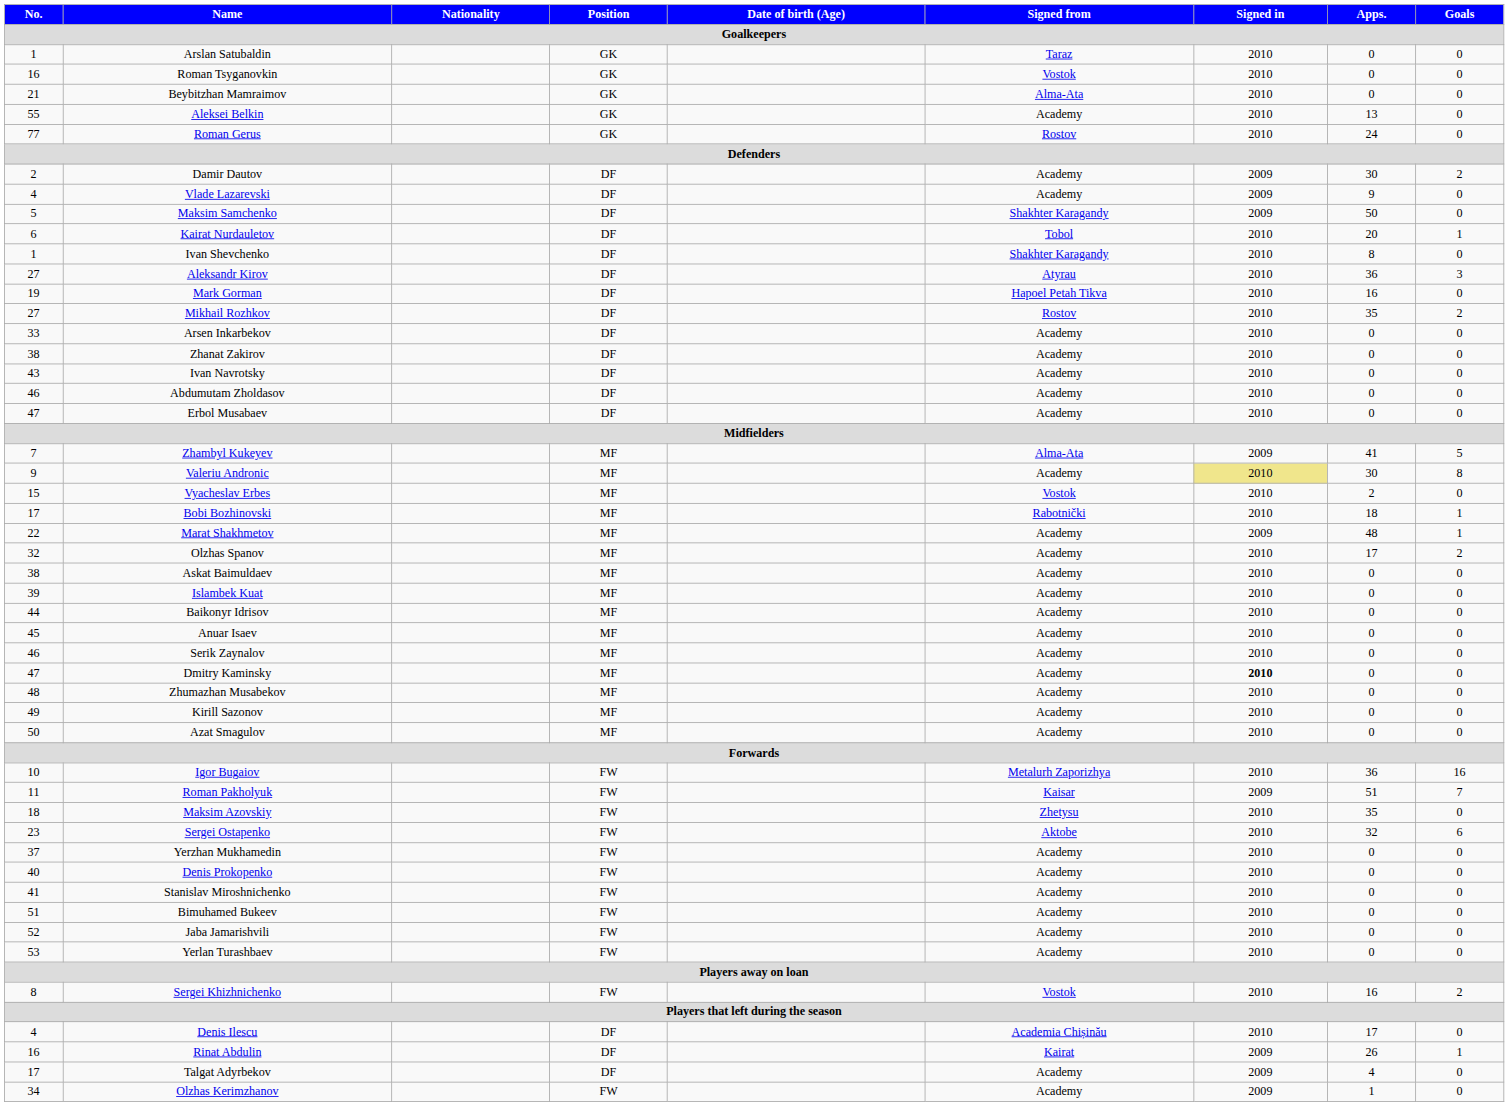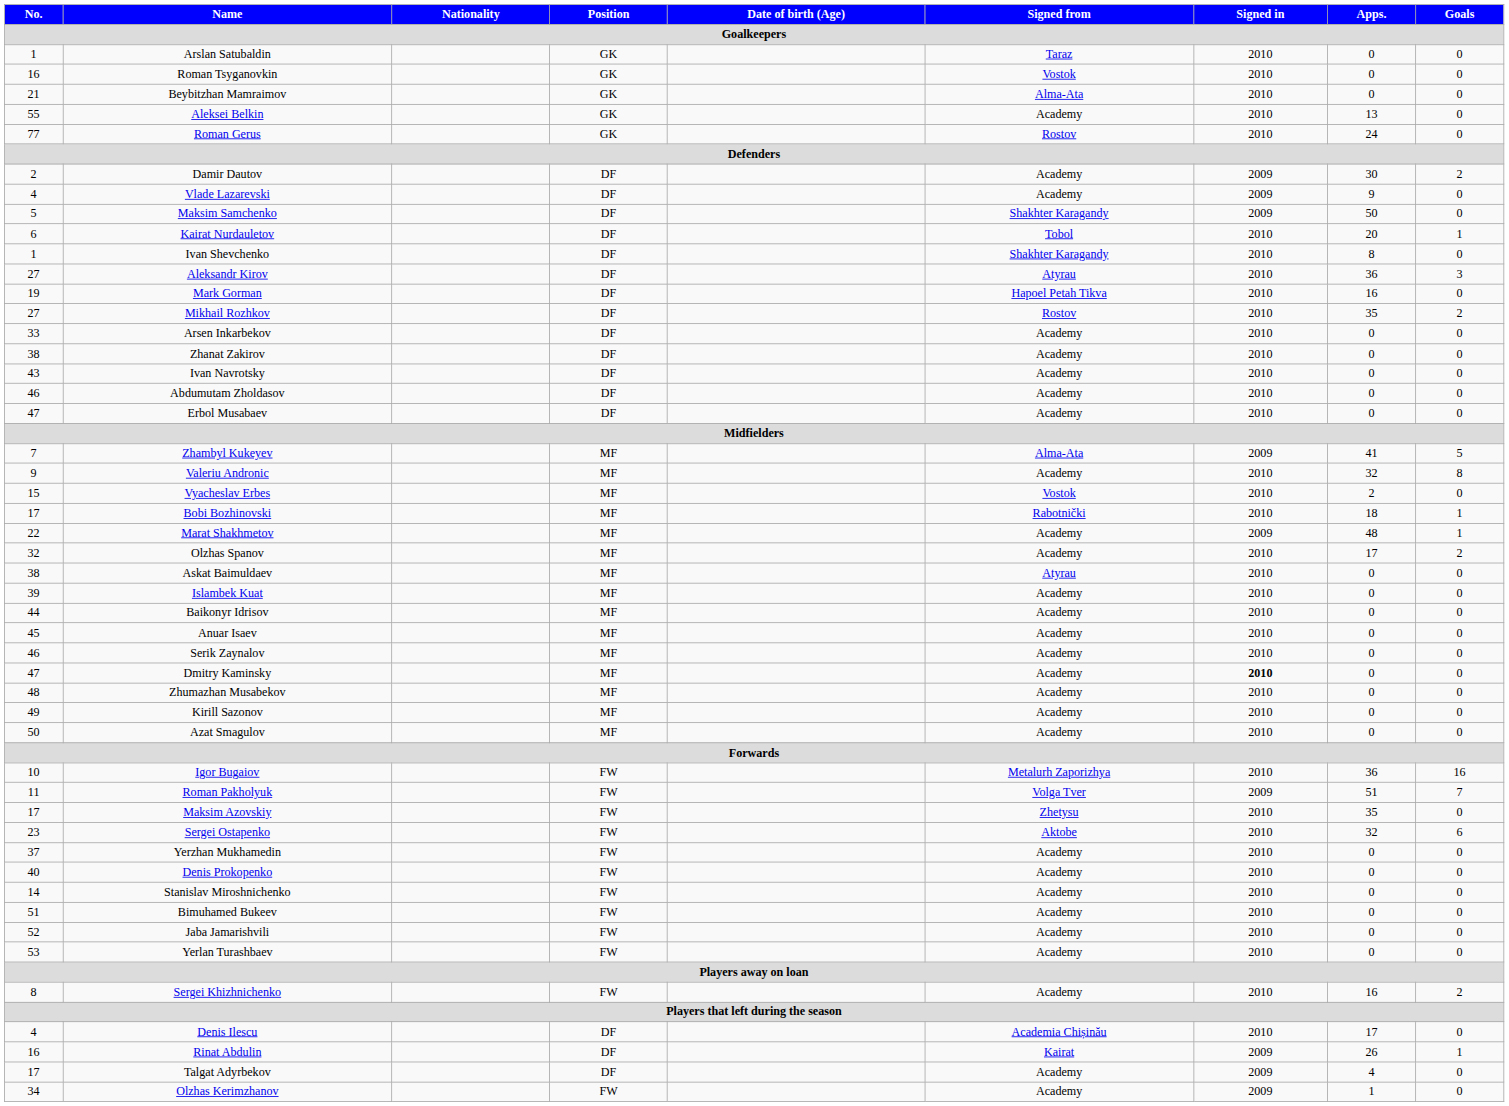 <table class="wikitable"  style="text-align:center; font-size:90%; width:90%;">
 <tr>
 <th style="background:#00f; color:white; text-align:center;">No.</th>
 <th style="background:#00f; color:white; text-align:center;">Name</th>
 <th style="background:#00f; color:white; text-align:center;">Nationality</th>
 <th style="background:#00f; color:white; text-align:center;">Position</th>
 <th style="background:#00f; color:white; text-align:center;">Date of birth (Age)</th>
 <th style="background:#00f; color:white; text-align:center;">Signed from</th>
 <th style="background:#00f; color:white; text-align:center;">Signed in</th>
 <th style="background:#00f; color:white; text-align:center;">Apps.</th>
 <th style="background:#00f; color:white; text-align:center;">Goals</th>
 </tr>
 <tr>
 <th colspan="11"  style="background:#dcdcdc; text-align:center;">Goalkeepers</th>
 </tr>
 <tr>
 <td>1</td>
 <td>Arslan Satubaldin</td>
 <td></td>
 <td>GK</td>
 <td></td>
 <td><a href='#'>Taraz</a></td>
 <td>2010</td>
 <td>0</td>
 <td>0</td>
 </tr>
 <tr>
 <td>16</td>
 <td>Roman Tsyganovkin</td>
 <td></td>
 <td>GK</td>
 <td></td>
 <td><a href='#'>Vostok</a></td>
 <td>2010</td>
 <td>0</td>
 <td>0</td>
 </tr>
 <tr>
 <td>21</td>
 <td>Beybitzhan Mamraimov</td>
 <td></td>
 <td>GK</td>
 <td></td>
 <td><a href='#'>Alma-Ata</a></td>
 <td>2010</td>
 <td>0</td>
 <td>0</td>
 </tr>
 <tr>
 <td>55</td>
 <td><a href='#'>Aleksei Belkin</a></td>
 <td></td>
 <td>GK</td>
 <td></td>
 <td>Academy</td>
 <td>2010</td>
 <td>13</td>
 <td>0</td>
 </tr>
 <tr>
 <td>77</td>
 <td><a href='#'>Roman Gerus</a></td>
 <td></td>
 <td>GK</td>
 <td></td>
 <td><a href='#'>Rostov</a></td>
 <td>2010</td>
 <td>24</td>
 <td>0</td>
 </tr>
 <tr>
 <th colspan="11"  style="background:#dcdcdc; text-align:center;">Defenders</th>
 </tr>
 <tr>
 <td>2</td>
 <td>Damir Dautov</td>
 <td></td>
 <td>DF</td>
 <td></td>
 <td>Academy</td>
 <td>2009</td>
 <td>30</td>
 <td>2</td>
 </tr>
 <tr>
 <td>4</td>
 <td><a href='#'>Vlade Lazarevski</a></td>
 <td></td>
 <td>DF</td>
 <td></td>
 <td>Academy</td>
 <td>2009</td>
 <td>9</td>
 <td>0</td>
 </tr>
 <tr>
 <td>5</td>
 <td><a href='#'>Maksim Samchenko</a></td>
 <td></td>
 <td>DF</td>
 <td></td>
 <td><a href='#'>Shakhter Karagandy</a></td>
 <td>2009</td>
 <td>50</td>
 <td>0</td>
 </tr>
 <tr>
 <td>6</td>
 <td><a href='#'>Kairat Nurdauletov</a></td>
 <td></td>
 <td>DF</td>
 <td></td>
 <td><a href='#'>Tobol</a></td>
 <td>2010</td>
 <td>20</td>
 <td>1</td>
 </tr>
 <tr>
 <td>1</td>
 <td>Ivan Shevchenko</td>
 <td></td>
 <td>DF</td>
 <td></td>
 <td><a href='#'>Shakhter Karagandy</a></td>
 <td>2010</td>
 <td>8</td>
 <td>0</td>
 </tr>
 <tr>
 <td>27</td>
 <td><a href='#'>Aleksandr Kirov</a></td>
 <td></td>
 <td>DF</td>
 <td></td>
 <td><a href='#'>Atyrau</a></td>
 <td>2010</td>
 <td>36</td>
 <td>3</td>
 </tr>
 <tr>
 <td>19</td>
 <td><a href='#'>Mark Gorman</a></td>
 <td></td>
 <td>DF</td>
 <td></td>
 <td><a href='#'>Hapoel Petah Tikva</a></td>
 <td>2010</td>
 <td>16</td>
 <td>0</td>
 </tr>
 <tr>
 <td>27</td>
 <td><a href='#'>Mikhail Rozhkov</a></td>
 <td></td>
 <td>DF</td>
 <td></td>
 <td><a href='#'>Rostov</a></td>
 <td>2010</td>
 <td>35</td>
 <td>2</td>
 </tr>
 <tr>
 <td>33</td>
 <td>Arsen Inkarbekov</td>
 <td></td>
 <td>DF</td>
 <td></td>
 <td>Academy</td>
 <td>2010</td>
 <td>0</td>
 <td>0</td>
 </tr>
 <tr>
 <td>38</td>
 <td>Zhanat Zakirov</td>
 <td></td>
 <td>DF</td>
 <td></td>
 <td>Academy</td>
 <td>2010</td>
 <td>0</td>
 <td>0</td>
 </tr>
 <tr>
 <td>43</td>
 <td>Ivan Navrotsky</td>
 <td></td>
 <td>DF</td>
 <td></td>
 <td>Academy</td>
 <td>2010</td>
 <td>0</td>
 <td>0</td>
 </tr>
 <tr>
 <td>46</td>
 <td>Abdumutam Zholdasov</td>
 <td></td>
 <td>DF</td>
 <td></td>
 <td>Academy</td>
 <td>2010</td>
 <td>0</td>
 <td>0</td>
 </tr>
 <tr>
 <td>47</td>
 <td>Erbol Musabaev</td>
 <td></td>
 <td>DF</td>
 <td></td>
 <td>Academy</td>
 <td>2010</td>
 <td>0</td>
 <td>0</td>
 </tr>
 <tr>
 <th colspan="11"  style="background:#dcdcdc; text-align:center;">Midfielders</th>
 </tr>
 <tr>
 <td>7</td>
 <td><a href='#'>Zhambyl Kukeyev</a></td>
 <td></td>
 <td>MF</td>
 <td></td>
 <td><a href='#'>Alma-Ata</a></td>
 <td>2009</td>
 <td>41</td>
 <td>5</td>
 </tr>
 <tr>
 <td>9</td>
 <td><a href='#'>Valeriu Andronic</a></td>
 <td></td>
 <td>MF</td>
 <td></td>
 <td>Academy</td>
-<td style="background: khaki;">2010</td>
-<td>30</td>
+<td>2010</td>
+<td>32</td>
 <td>8</td>
 </tr>
 <tr>
 <td>15</td>
 <td><a href='#'>Vyacheslav Erbes</a></td>
 <td></td>
 <td>MF</td>
 <td></td>
 <td><a href='#'>Vostok</a></td>
 <td>2010</td>
 <td>2</td>
 <td>0</td>
 </tr>
 <tr>
 <td>17</td>
 <td><a href='#'>Bobi Bozhinovski</a></td>
 <td></td>
 <td>MF</td>
 <td></td>
 <td><a href='#'>Rabotnički</a></td>
 <td>2010</td>
 <td>18</td>
 <td>1</td>
 </tr>
 <tr>
 <td>22</td>
 <td><a href='#'>Marat Shakhmetov</a></td>
 <td></td>
 <td>MF</td>
 <td></td>
 <td>Academy</td>
 <td>2009</td>
 <td>48</td>
 <td>1</td>
 </tr>
 <tr>
 <td>32</td>
 <td>Olzhas Spanov</td>
 <td></td>
 <td>MF</td>
 <td></td>
 <td>Academy</td>
 <td>2010</td>
 <td>17</td>
 <td>2</td>
 </tr>
 <tr>
 <td>38</td>
 <td>Askat Baimuldaev</td>
 <td></td>
 <td>MF</td>
 <td></td>
-<td>Academy</td>
+<td><a href='#'>Atyrau</a></td>
 <td>2010</td>
 <td>0</td>
 <td>0</td>
 </tr>
 <tr>
 <td>39</td>
 <td><a href='#'>Islambek Kuat</a></td>
 <td></td>
 <td>MF</td>
 <td></td>
 <td>Academy</td>
 <td>2010</td>
 <td>0</td>
 <td>0</td>
 </tr>
 <tr>
 <td>44</td>
 <td>Baikonyr Idrisov</td>
 <td></td>
 <td>MF</td>
 <td></td>
 <td>Academy</td>
 <td>2010</td>
 <td>0</td>
 <td>0</td>
 </tr>
 <tr>
 <td>45</td>
 <td>Anuar Isaev</td>
 <td></td>
 <td>MF</td>
 <td></td>
 <td>Academy</td>
 <td>2010</td>
 <td>0</td>
 <td>0</td>
 </tr>
 <tr>
 <td>46</td>
 <td>Serik Zaynalov</td>
 <td></td>
 <td>MF</td>
 <td></td>
 <td>Academy</td>
 <td>2010</td>
 <td>0</td>
 <td>0</td>
 </tr>
 <tr>
 <td>47</td>
 <td>Dmitry Kaminsky</td>
 <td></td>
 <td>MF</td>
 <td></td>
 <td>Academy</td>
 <td><strong>2010</strong></td>
 <td>0</td>
 <td>0</td>
 </tr>
 <tr>
 <td>48</td>
 <td>Zhumazhan Musabekov</td>
 <td></td>
 <td>MF</td>
 <td></td>
 <td>Academy</td>
 <td>2010</td>
 <td>0</td>
 <td>0</td>
 </tr>
 <tr>
 <td>49</td>
 <td>Kirill Sazonov</td>
 <td></td>
 <td>MF</td>
 <td></td>
 <td>Academy</td>
 <td>2010</td>
 <td>0</td>
 <td>0</td>
 </tr>
 <tr>
 <td>50</td>
 <td>Azat Smagulov</td>
 <td></td>
 <td>MF</td>
 <td></td>
 <td>Academy</td>
 <td>2010</td>
 <td>0</td>
 <td>0</td>
 </tr>
 <tr>
 <th colspan="11"  style="background:#dcdcdc; text-align:center;">Forwards</th>
 </tr>
 <tr>
 <td>10</td>
 <td><a href='#'>Igor Bugaiov</a></td>
 <td></td>
 <td>FW</td>
 <td></td>
 <td><a href='#'>Metalurh Zaporizhya</a></td>
 <td>2010</td>
 <td>36</td>
 <td>16</td>
 </tr>
 <tr>
 <td>11</td>
 <td><a href='#'>Roman Pakholyuk</a></td>
 <td></td>
 <td>FW</td>
 <td></td>
-<td><a href='#'>Kaisar</a></td>
+<td><a href='#'>Volga Tver</a></td>
 <td>2009</td>
 <td>51</td>
 <td>7</td>
 </tr>
 <tr>
-<td>18</td>
+<td>17</td>
 <td><a href='#'>Maksim Azovskiy</a></td>
 <td></td>
 <td>FW</td>
 <td></td>
 <td><a href='#'>Zhetysu</a></td>
 <td>2010</td>
 <td>35</td>
 <td>0</td>
 </tr>
 <tr>
 <td>23</td>
 <td><a href='#'>Sergei Ostapenko</a></td>
 <td></td>
 <td>FW</td>
 <td></td>
 <td><a href='#'>Aktobe</a></td>
 <td>2010</td>
 <td>32</td>
 <td>6</td>
 </tr>
 <tr>
 <td>37</td>
 <td>Yerzhan Mukhamedin</td>
 <td></td>
 <td>FW</td>
 <td></td>
 <td>Academy</td>
 <td>2010</td>
 <td>0</td>
 <td>0</td>
 </tr>
 <tr>
 <td>40</td>
 <td><a href='#'>Denis Prokopenko</a></td>
 <td></td>
 <td>FW</td>
 <td></td>
 <td>Academy</td>
 <td>2010</td>
 <td>0</td>
 <td>0</td>
 </tr>
 <tr>
-<td>41</td>
+<td>14</td>
 <td>Stanislav Miroshnichenko</td>
 <td></td>
 <td>FW</td>
 <td></td>
 <td>Academy</td>
 <td>2010</td>
 <td>0</td>
 <td>0</td>
 </tr>
 <tr>
 <td>51</td>
 <td>Bimuhamed Bukeev</td>
 <td></td>
 <td>FW</td>
 <td></td>
 <td>Academy</td>
 <td>2010</td>
 <td>0</td>
 <td>0</td>
 </tr>
 <tr>
 <td>52</td>
 <td>Jaba Jamarishvili</td>
 <td></td>
 <td>FW</td>
 <td></td>
 <td>Academy</td>
 <td>2010</td>
 <td>0</td>
 <td>0</td>
 </tr>
 <tr>
 <td>53</td>
 <td>Yerlan Turashbaev</td>
 <td></td>
 <td>FW</td>
 <td></td>
 <td>Academy</td>
 <td>2010</td>
 <td>0</td>
 <td>0</td>
 </tr>
 <tr>
 <th colspan="11"  style="background:#dcdcdc; text-align:center;">Players away on loan</th>
 </tr>
 <tr>
 <td>8</td>
 <td><a href='#'>Sergei Khizhnichenko</a></td>
 <td></td>
 <td>FW</td>
 <td></td>
-<td><a href='#'>Vostok</a></td>
+<td>Academy</td>
 <td>2010</td>
 <td>16</td>
 <td>2</td>
 </tr>
 <tr>
 <th colspan="11"  style="background:#dcdcdc; text-align:center;">Players that left during the season</th>
 </tr>
 <tr>
 <td>4</td>
 <td><a href='#'>Denis Ilescu</a></td>
 <td></td>
 <td>DF</td>
 <td></td>
 <td><a href='#'>Academia Chișinău</a></td>
 <td>2010</td>
 <td>17</td>
 <td>0</td>
 </tr>
 <tr>
 <td>16</td>
 <td><a href='#'>Rinat Abdulin</a></td>
 <td></td>
 <td>DF</td>
 <td></td>
 <td><a href='#'>Kairat</a></td>
 <td>2009</td>
 <td>26</td>
 <td>1</td>
 </tr>
 <tr>
 <td>17</td>
 <td>Talgat Adyrbekov</td>
 <td></td>
 <td>DF</td>
 <td></td>
 <td>Academy</td>
 <td>2009</td>
 <td>4</td>
 <td>0</td>
 </tr>
 <tr>
 <td>34</td>
 <td><a href='#'>Olzhas Kerimzhanov</a></td>
 <td></td>
 <td>FW</td>
 <td></td>
 <td>Academy</td>
 <td>2009</td>
 <td>1</td>
 <td>0</td>
 </tr>
 </table>
